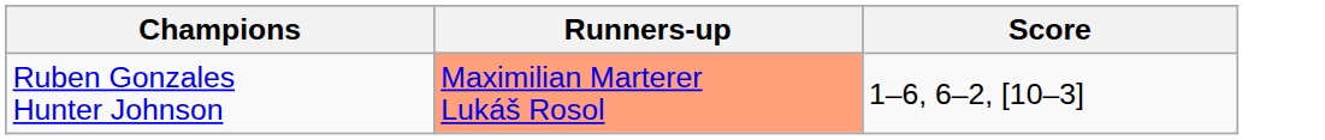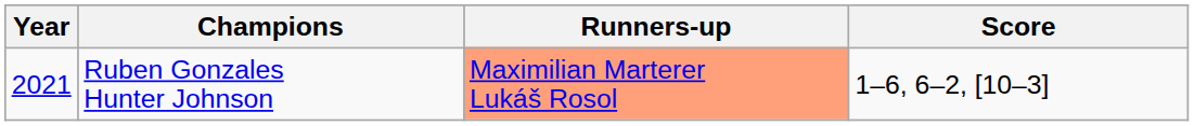 <table class="wikitable" style="font-size:90%">
 <tr>
+<th>Year</th>
 <th width="200">Champions</th>
 <th width="200">Runners-up</th>
 <th width="175">Score</th>
 </tr>
 <tr>
+<td><a href='#'>2021</a></td>
 <td> <a href='#'>Ruben Gonzales</a><br> <a href='#'>Hunter Johnson</a></td>
 <td style="background: lightsalmon;"> <a href='#'>Maximilian Marterer</a><br> <a href='#'>Lukáš Rosol</a></td>
 <td>1–6, 6–2, [10–3]</td>
 </tr>
 </table>
